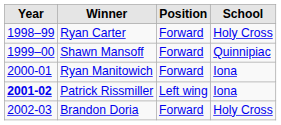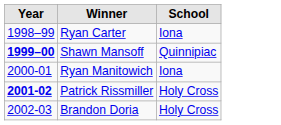 <table class="wikitable sortable">
 <tr>
 <th style="background:#e5e5e5;">Year</th>
 <th style="background:#e5e5e5;">Winner</th>
-<th style="background:#e5e5e5;">Position</th>
 <th style="background:#e5e5e5;">School</th>
 </tr>
 <tr>
 <td><a href='#'>1998–99</a></td>
 <td><a href='#'>Ryan Carter</a></td>
-<td><a href='#'>Forward</a></td>
-<td><a href='#'>Holy Cross</a></td>
+<td><a href='#'>Iona</a></td>
 </tr>
 <tr>
-<td><a href='#'>1999–00</a></td>
+<td><strong><a href='#'>1999–00</a></strong></td>
 <td><a href='#'>Shawn Mansoff</a></td>
-<td><a href='#'>Forward</a></td>
 <td><a href='#'>Quinnipiac</a></td>
 </tr>
 <tr>
 <td><a href='#'>2000-01</a></td>
 <td><a href='#'>Ryan Manitowich</a></td>
-<td><a href='#'>Forward</a></td>
 <td><a href='#'>Iona</a></td>
 </tr>
 <tr>
 <td><strong><a href='#'>2001-02</a></strong></td>
 <td><a href='#'>Patrick Rissmiller</a></td>
-<td><a href='#'>Left wing</a></td>
-<td><a href='#'>Iona</a></td>
+<td><a href='#'>Holy Cross</a></td>
 </tr>
 <tr>
 <td><a href='#'>2002-03</a></td>
 <td><a href='#'>Brandon Doria</a></td>
-<td><a href='#'>Forward</a></td>
 <td><a href='#'>Holy Cross</a></td>
 </tr>
 </table>
